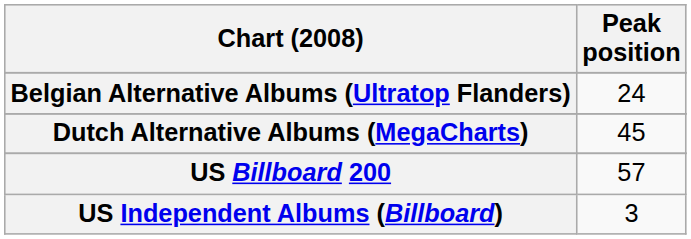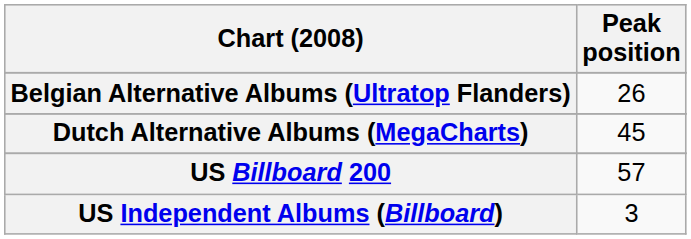 <table class="wikitable sortable plainrowheaders">
 <tr>
 <th scope="col">Chart (2008)</th>
 <th scope="col">Peak<br>position</th>
 </tr>
 <tr>
 </tr>
 <tr>
 </tr>
 <tr>
 <th scope="row">Belgian Alternative Albums (<a href='#'>Ultratop</a> Flanders)</th>
-<td align=center>24</td>
+<td align=center>26</td>
 </tr>
 <tr>
 </tr>
 <tr>
 <th scope="row">Dutch Alternative Albums (<a href='#'>MegaCharts</a>)</th>
 <td align=center>45</td>
 </tr>
 <tr>
 </tr>
 <tr>
 </tr>
 <tr>
 </tr>
 <tr>
 <th scope="row">US <em><a href='#'>Billboard</a></em> <a href='#'>200</a></th>
 <td align=center>57</td>
 </tr>
 <tr>
 <th scope="row">US <a href='#'>Independent Albums</a> (<em><a href='#'>Billboard</a></em>)</th>
 <td align=center>3</td>
 </tr>
 </table>
